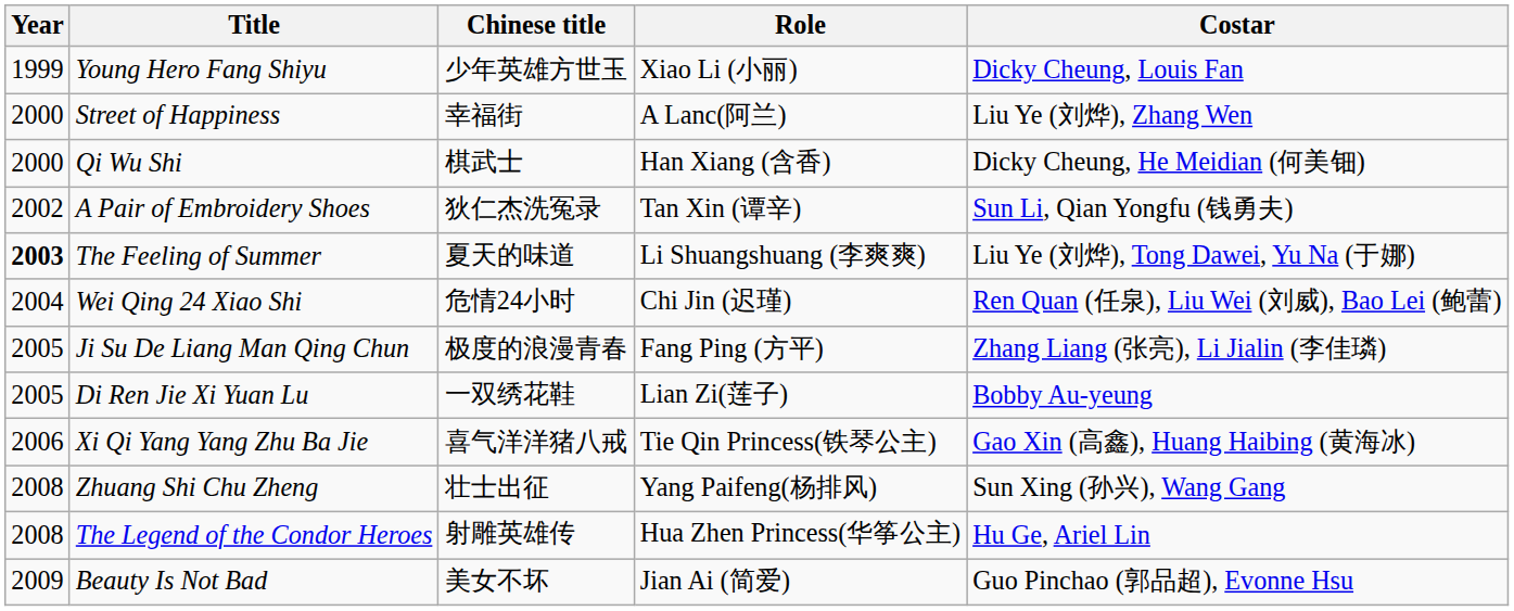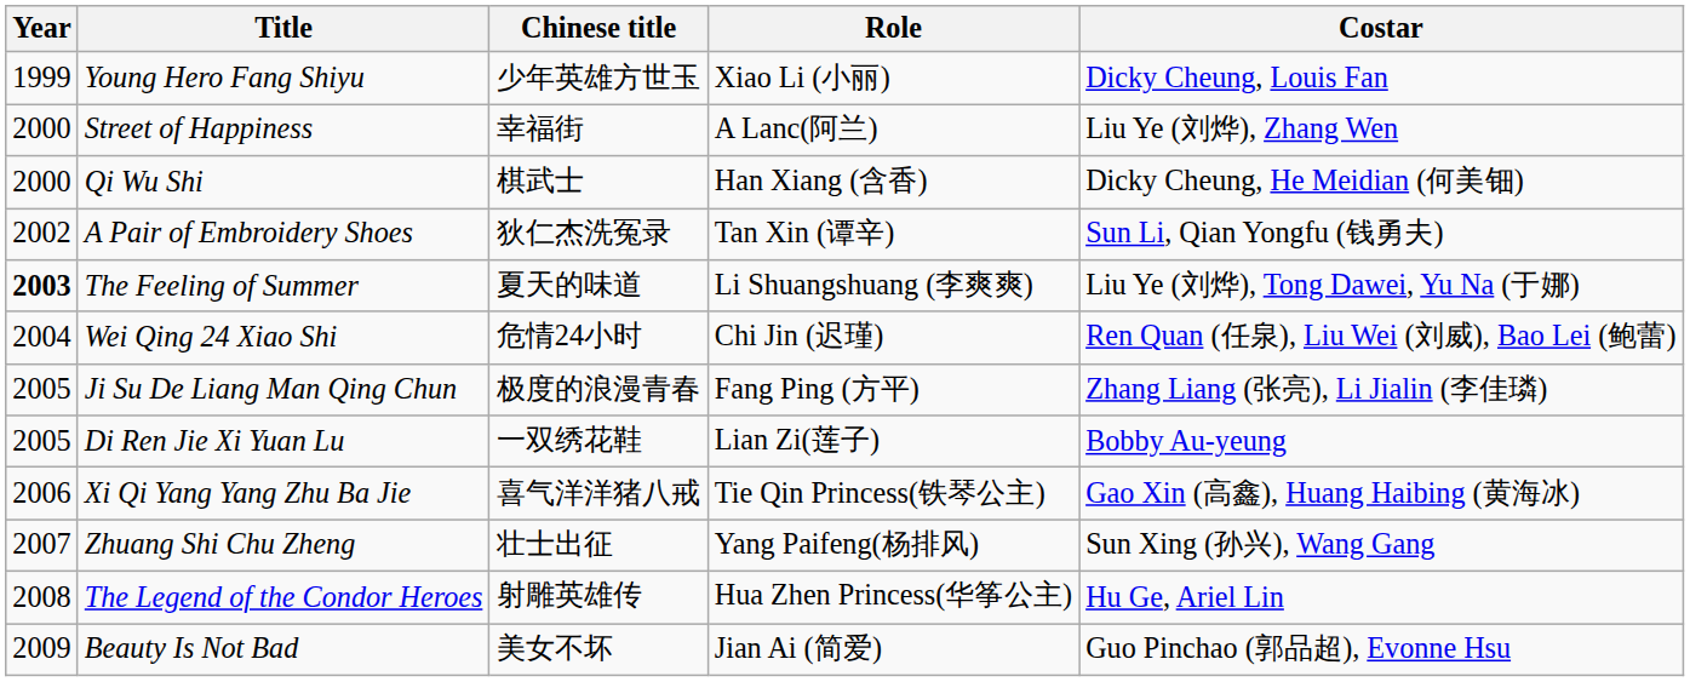 <table class="wikitable">
 <tr>
 <th>Year</th>
 <th>Title</th>
 <th>Chinese title</th>
 <th>Role</th>
 <th>Costar</th>
 </tr>
 <tr>
 <td>1999</td>
 <td><em>Young Hero Fang Shiyu</em></td>
 <td>少年英雄方世玉</td>
 <td>Xiao Li (小丽)</td>
 <td><a href='#'>Dicky Cheung</a>, <a href='#'>Louis Fan</a></td>
 </tr>
 <tr>
 <td>2000</td>
 <td><em>Street of Happiness</em></td>
 <td>幸福街</td>
 <td>A Lanc(阿兰)</td>
 <td>Liu Ye (刘烨), <a href='#'>Zhang Wen</a></td>
 </tr>
 <tr>
 <td>2000</td>
 <td><em>Qi Wu Shi</em></td>
 <td>棋武士</td>
 <td>Han Xiang (含香)</td>
 <td>Dicky Cheung, <a href='#'>He Meidian</a> (何美钿)</td>
 </tr>
 <tr>
 <td>2002</td>
 <td><em>A Pair of Embroidery Shoes</em></td>
 <td>狄仁杰洗冤录</td>
 <td>Tan Xin (谭辛)</td>
 <td><a href='#'>Sun Li</a>, Qian Yongfu (钱勇夫)</td>
 </tr>
 <tr>
 <td><strong>2003</strong></td>
 <td><em>The Feeling of Summer</em></td>
 <td>夏天的味道</td>
 <td>Li Shuangshuang (李爽爽)</td>
 <td>Liu Ye (刘烨), <a href='#'>Tong Dawei</a>, <a href='#'>Yu Na</a> (于娜)</td>
 </tr>
 <tr>
 <td>2004</td>
 <td><em>Wei Qing 24 Xiao Shi</em></td>
 <td>危情24小时</td>
 <td>Chi Jin (迟瑾)</td>
 <td><a href='#'>Ren Quan</a> (任泉), <a href='#'>Liu Wei</a> (刘威), <a href='#'>Bao Lei</a> (鲍蕾)</td>
 </tr>
 <tr>
 <td>2005</td>
 <td><em>Ji Su De Liang Man Qing Chun</em></td>
 <td>极度的浪漫青春</td>
 <td>Fang Ping (方平)</td>
 <td><a href='#'>Zhang Liang</a> (张亮), <a href='#'>Li Jialin</a> (李佳璘)</td>
 </tr>
 <tr>
 <td>2005</td>
 <td><em>Di Ren Jie Xi Yuan Lu</em></td>
 <td>一双绣花鞋</td>
 <td>Lian Zi(莲子)</td>
 <td><a href='#'>Bobby Au-yeung</a></td>
 </tr>
 <tr>
 <td>2006</td>
 <td><em>Xi Qi Yang Yang Zhu Ba Jie</em></td>
 <td>喜气洋洋猪八戒</td>
 <td>Tie Qin Princess(铁琴公主)</td>
 <td><a href='#'>Gao Xin</a> (高鑫), <a href='#'>Huang Haibing</a> (黄海冰)</td>
 </tr>
 <tr>
-<td>2008</td>
+<td>2007</td>
 <td><em>Zhuang Shi Chu Zheng</em></td>
 <td>壮士出征</td>
 <td>Yang Paifeng(杨排风)</td>
 <td>Sun Xing (孙兴), <a href='#'>Wang Gang</a></td>
 </tr>
 <tr>
 <td>2008</td>
 <td><em><a href='#'>The Legend of the Condor Heroes</a></em></td>
 <td>射雕英雄传</td>
 <td>Hua Zhen Princess(华筝公主)</td>
 <td><a href='#'>Hu Ge</a>, <a href='#'>Ariel Lin</a></td>
 </tr>
 <tr>
 <td>2009</td>
 <td><em>Beauty Is Not Bad</em></td>
 <td>美女不坏</td>
 <td>Jian Ai (简爱)</td>
 <td>Guo Pinchao (郭品超), <a href='#'>Evonne Hsu</a></td>
 </tr>
 </table>
